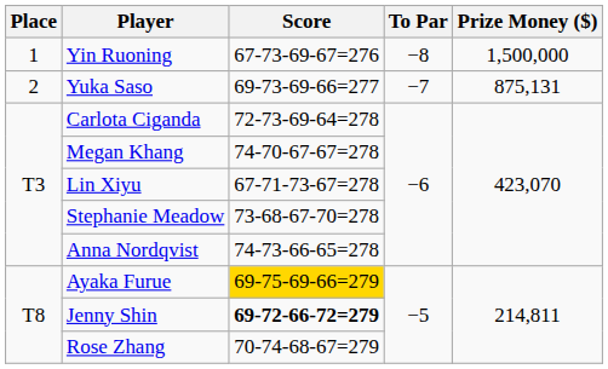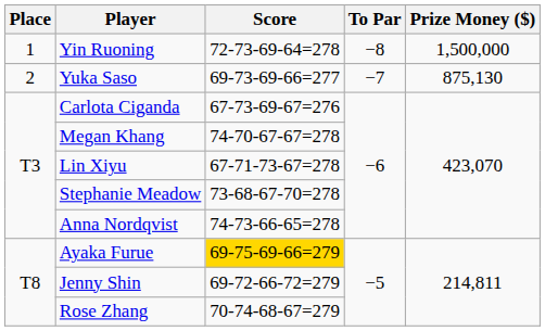 <table class="wikitable">
 <tr>
 <th>Place</th>
 <th>Player</th>
 <th>Score</th>
 <th>To Par</th>
 <th>Prize Money ($)</th>
 </tr>
 <tr>
 <td align=center>1</td>
 <td> <a href='#'>Yin Ruoning</a></td>
-<td align=center>67-73-69-67=276</td>
+<td align=center>72-73-69-64=278</td>
 <td align=center>−8</td>
 <td align=center>1,500,000</td>
 </tr>
 <tr>
 <td align=center>2</td>
 <td> <a href='#'>Yuka Saso</a></td>
 <td align=center>69-73-69-66=277</td>
 <td align=center>−7</td>
-<td align=center>875,131</td>
+<td align=center>875,130</td>
 </tr>
 <tr>
 <td align=center rowspan=5>T3</td>
 <td> <a href='#'>Carlota Ciganda</a></td>
-<td align=center>72-73-69-64=278</td>
+<td align=center>67-73-69-67=276</td>
 <td align=center rowspan=5>−6</td>
 <td align=center rowspan=5>423,070</td>
 </tr>
 <tr>
 <td> <a href='#'>Megan Khang</a></td>
 <td align=center>74-70-67-67=278</td>
 </tr>
 <tr>
 <td> <a href='#'>Lin Xiyu</a></td>
 <td align=center>67-71-73-67=278</td>
 </tr>
 <tr>
 <td> <a href='#'>Stephanie Meadow</a></td>
 <td align=center>73-68-67-70=278</td>
 </tr>
 <tr>
 <td> <a href='#'>Anna Nordqvist</a></td>
 <td align=center>74-73-66-65=278</td>
 </tr>
 <tr>
 <td align=center rowspan=3>T8</td>
 <td> <a href='#'>Ayaka Furue</a></td>
 <td align=center style="background: gold;">69-75-69-66=279</td>
 <td align=center rowspan=3>−5</td>
 <td align=center rowspan=3>214,811</td>
 </tr>
 <tr>
 <td> <a href='#'>Jenny Shin</a></td>
-<td align=center><strong>69-72-66-72=279</strong></td>
+<td align=center>69-72-66-72=279</td>
 </tr>
 <tr>
 <td> <a href='#'>Rose Zhang</a></td>
 <td align=center>70-74-68-67=279</td>
 </tr>
 </table>
